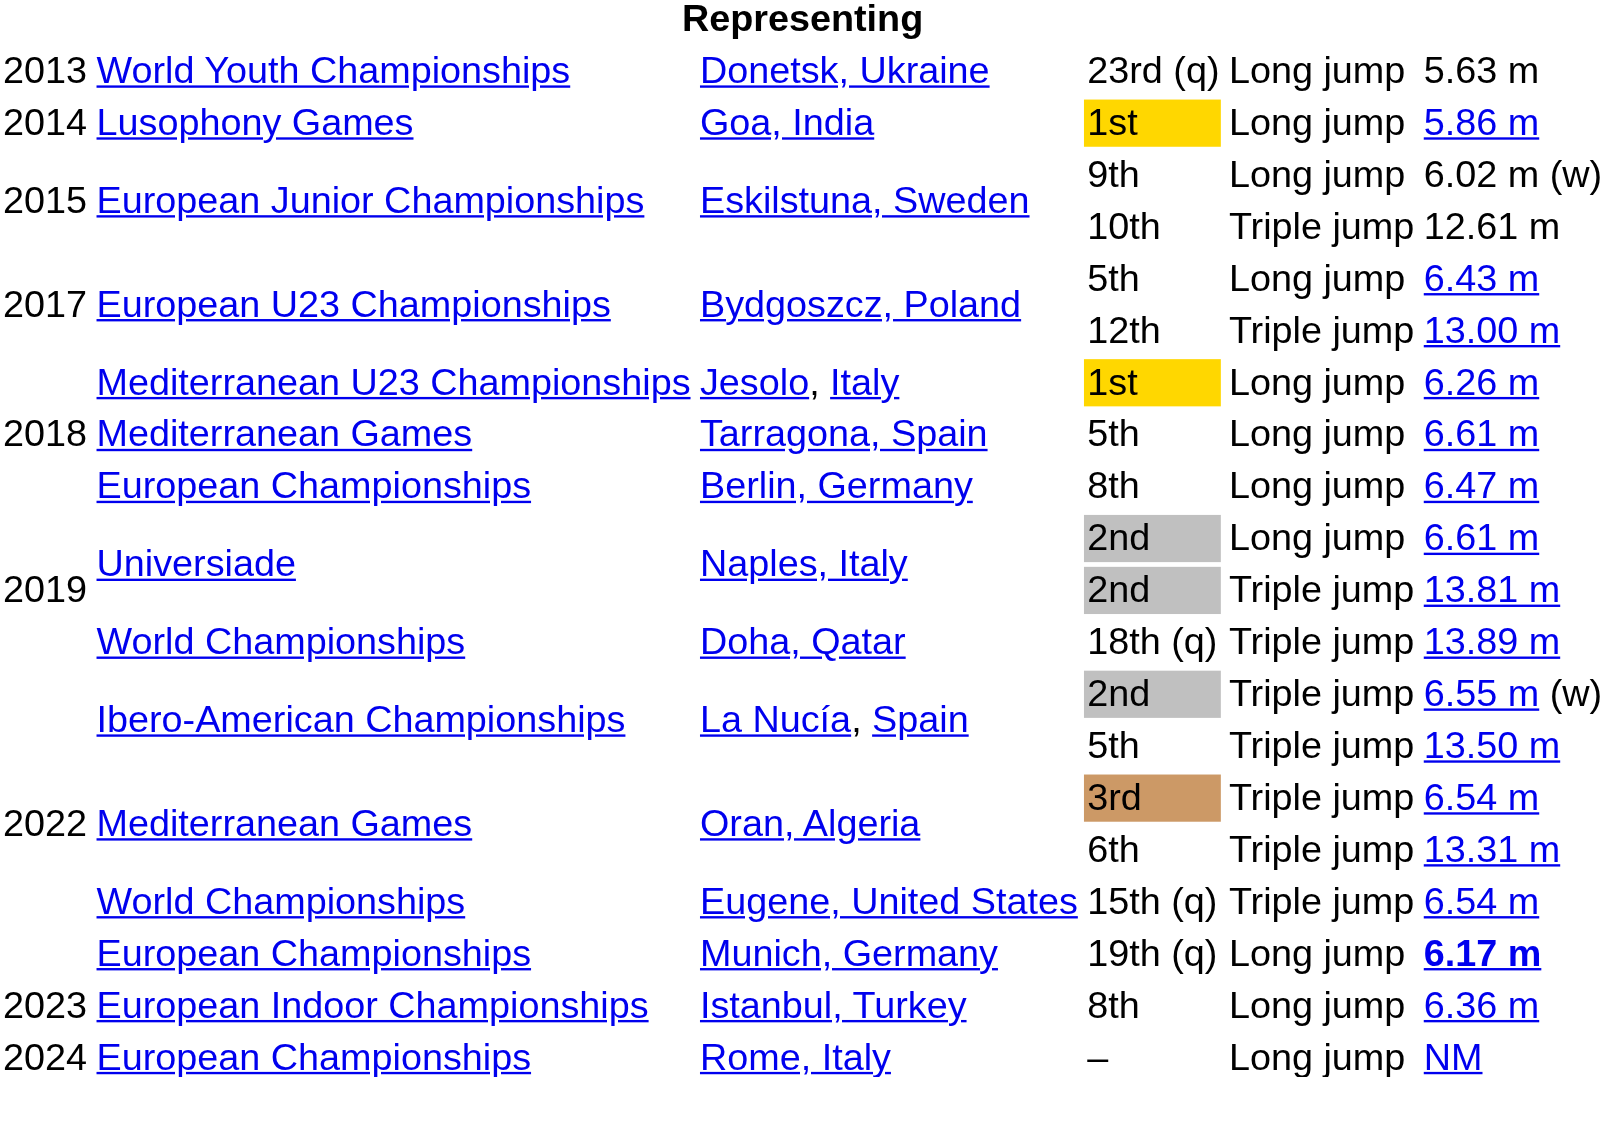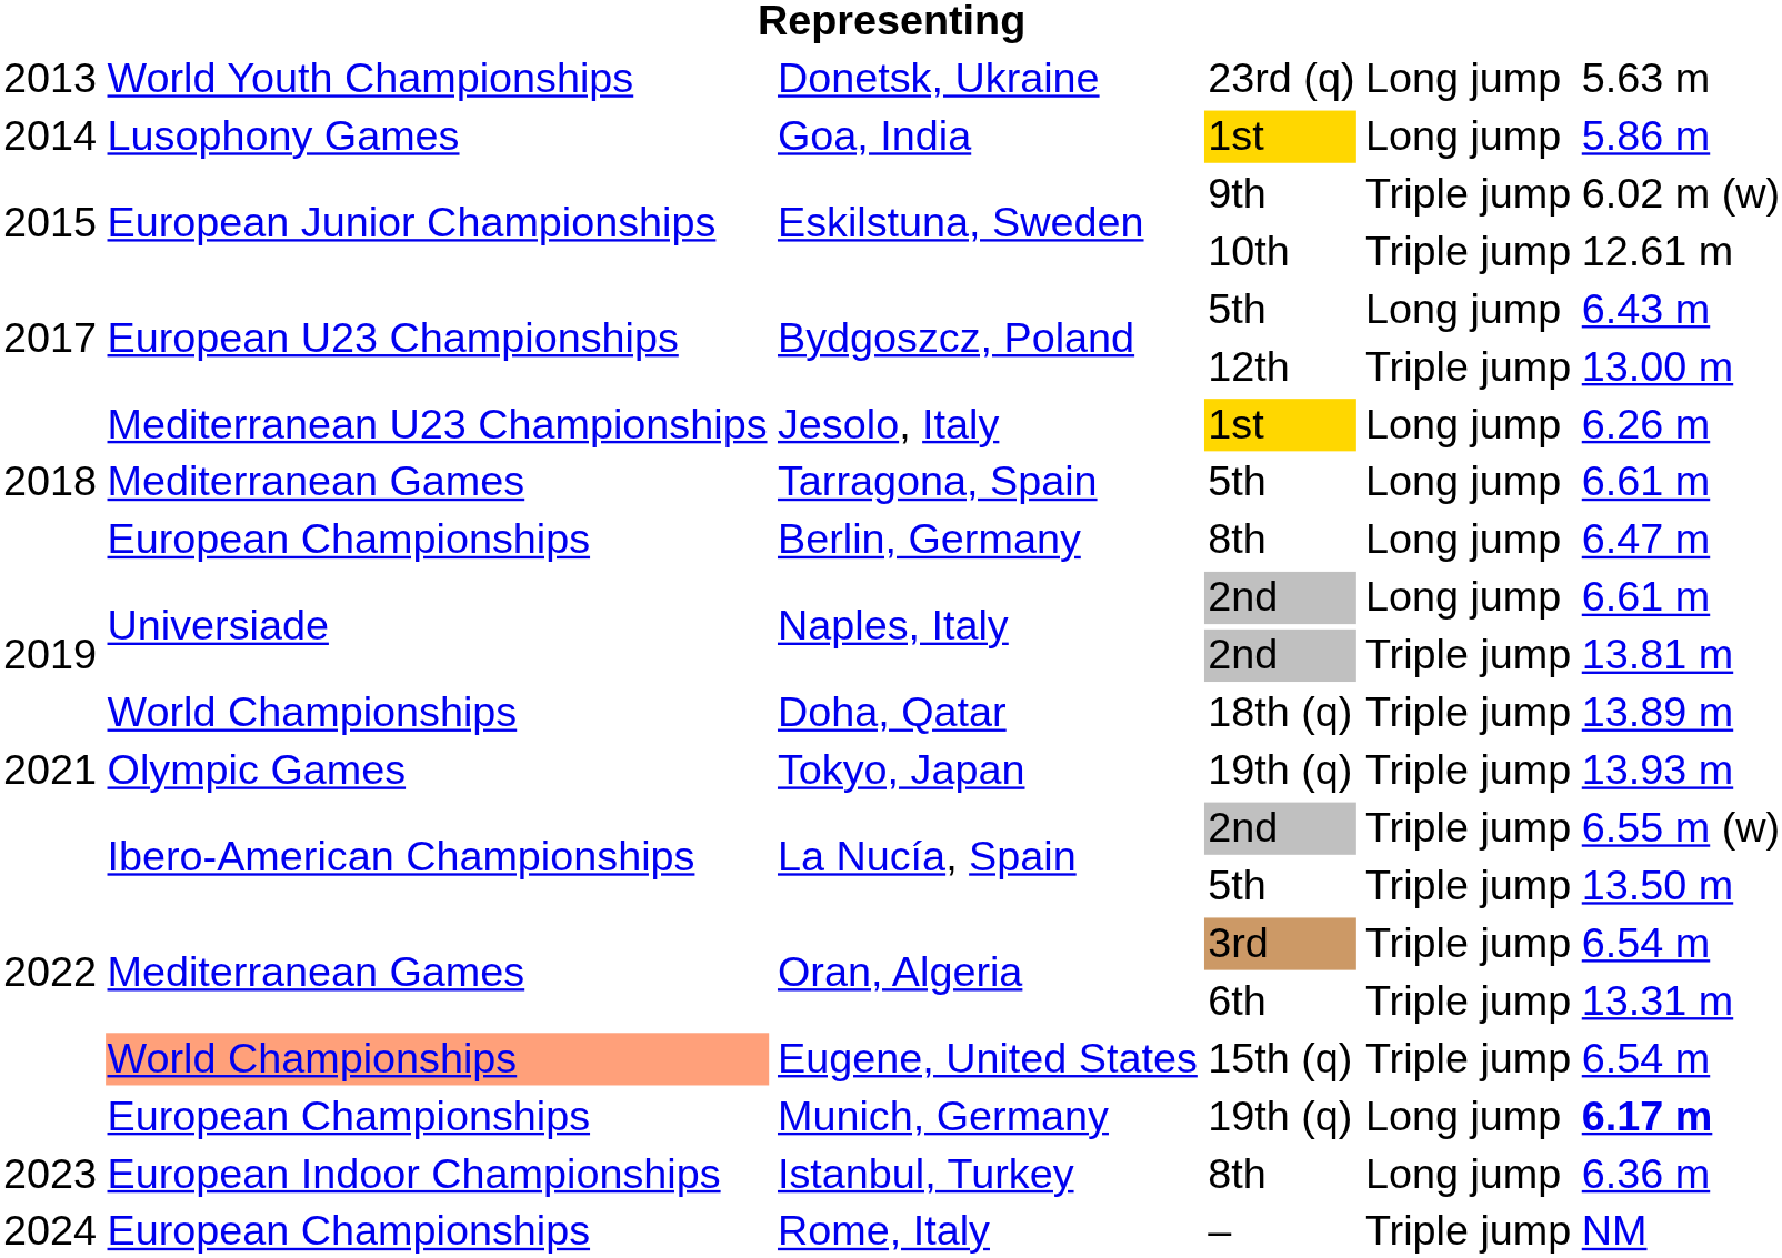 <table>
 <tr>
 <th colspan="6">Representing </th>
 </tr>
 <tr>
 <td>2013</td>
 <td><a href='#'>World Youth Championships</a></td>
 <td><a href='#'>Donetsk, Ukraine</a></td>
 <td>23rd (q)</td>
 <td>Long jump</td>
 <td>5.63 m</td>
 </tr>
 <tr>
 <td>2014</td>
 <td><a href='#'>Lusophony Games</a></td>
 <td><a href='#'>Goa, India</a></td>
 <td bgcolor=gold>1st</td>
 <td>Long jump</td>
 <td><a href='#'>5.86 m</a></td>
 </tr>
 <tr>
 <td rowspan=2>2015</td>
 <td rowspan=2><a href='#'>European Junior Championships</a></td>
 <td rowspan=2><a href='#'>Eskilstuna, Sweden</a></td>
 <td>9th</td>
-<td>Long jump</td>
+<td>Triple jump</td>
 <td>6.02 m (w)</td>
 </tr>
 <tr>
 <td>10th</td>
 <td>Triple jump</td>
 <td>12.61 m</td>
 </tr>
 <tr>
 <td rowspan=2>2017</td>
 <td rowspan=2><a href='#'>European U23 Championships</a></td>
 <td rowspan=2><a href='#'>Bydgoszcz, Poland</a></td>
 <td>5th</td>
 <td>Long jump</td>
 <td><a href='#'>6.43 m</a></td>
 </tr>
 <tr>
 <td>12th</td>
 <td>Triple jump</td>
 <td><a href='#'>13.00 m</a></td>
 </tr>
 <tr>
 <td rowspan=3>2018</td>
 <td><a href='#'>Mediterranean U23 Championships</a></td>
 <td><a href='#'>Jesolo</a>, <a href='#'>Italy</a></td>
 <td bgcolor=gold>1st</td>
 <td>Long jump</td>
 <td><a href='#'>6.26 m</a></td>
 </tr>
 <tr>
 <td><a href='#'>Mediterranean Games</a></td>
 <td><a href='#'>Tarragona, Spain</a></td>
 <td>5th</td>
 <td>Long jump</td>
 <td><a href='#'>6.61 m</a></td>
 </tr>
 <tr>
 <td><a href='#'>European Championships</a></td>
 <td><a href='#'>Berlin, Germany</a></td>
 <td>8th</td>
 <td>Long jump</td>
 <td><a href='#'>6.47 m</a></td>
 </tr>
 <tr>
 <td rowspan=3>2019</td>
 <td rowspan=2><a href='#'>Universiade</a></td>
 <td rowspan=2><a href='#'>Naples, Italy</a></td>
 <td bgcolor=silver>2nd</td>
 <td>Long jump</td>
 <td><a href='#'>6.61 m</a></td>
 </tr>
 <tr>
 <td bgcolor=silver>2nd</td>
 <td>Triple jump</td>
 <td><a href='#'>13.81 m</a></td>
 </tr>
 <tr>
 <td><a href='#'>World Championships</a></td>
 <td><a href='#'>Doha, Qatar</a></td>
 <td>18th (q)</td>
 <td>Triple jump</td>
 <td><a href='#'>13.89 m</a></td>
 </tr>
 <tr>
+<td>2021</td>
+<td><a href='#'>Olympic Games</a></td>
+<td><a href='#'>Tokyo, Japan</a></td>
+<td>19th (q)</td>
+<td>Triple jump</td>
+<td><a href='#'>13.93 m</a></td>
+</tr>
+<tr>
 <td rowspan=6>2022</td>
 <td rowspan=2><a href='#'>Ibero-American Championships</a></td>
 <td rowspan=2><a href='#'>La Nucía</a>, <a href='#'>Spain</a></td>
 <td bgcolor=silver>2nd</td>
 <td>Triple jump</td>
 <td><a href='#'>6.55 m</a> (w)</td>
 </tr>
 <tr>
 <td>5th</td>
 <td>Triple jump</td>
 <td><a href='#'>13.50 m</a></td>
 </tr>
 <tr>
 <td rowspan=2><a href='#'>Mediterranean Games</a></td>
 <td rowspan=2><a href='#'>Oran, Algeria</a></td>
 <td bgcolor=cc9966>3rd</td>
 <td>Triple jump</td>
 <td><a href='#'>6.54 m</a></td>
 </tr>
 <tr>
 <td>6th</td>
 <td>Triple jump</td>
 <td><a href='#'>13.31 m</a></td>
 </tr>
 <tr>
-<td><a href='#'>World Championships</a></td>
+<td style="background: lightsalmon;"><a href='#'>World Championships</a></td>
 <td><a href='#'>Eugene, United States</a></td>
 <td>15th (q)</td>
 <td>Triple jump</td>
 <td><a href='#'>6.54 m</a></td>
 </tr>
 <tr>
 <td><a href='#'>European Championships</a></td>
 <td><a href='#'>Munich, Germany</a></td>
 <td>19th (q)</td>
 <td>Long jump</td>
 <td><strong><a href='#'>6.17 m</a></strong></td>
 </tr>
 <tr>
 <td>2023</td>
 <td><a href='#'>European Indoor Championships</a></td>
 <td><a href='#'>Istanbul, Turkey</a></td>
 <td>8th</td>
 <td>Long jump</td>
 <td><a href='#'>6.36 m</a></td>
 </tr>
 <tr>
 <td>2024</td>
 <td><a href='#'>European Championships</a></td>
 <td><a href='#'>Rome, Italy</a></td>
 <td>–</td>
-<td>Long jump</td>
+<td>Triple jump</td>
 <td><a href='#'>NM</a></td>
 </tr>
 </table>
